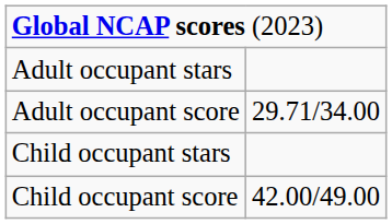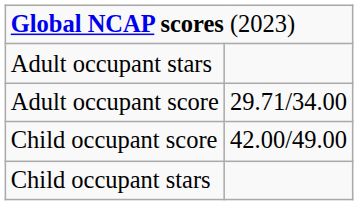 <table class="wikitable" align="right">
 <tr>
 <td colspan="2"><strong><a href='#'>Global NCAP</a> scores</strong> (2023)</td>
 </tr>
 <tr>
 <td>Adult occupant stars</td>
 <td></td>
 </tr>
 <tr>
 <td>Adult occupant score</td>
 <td>29.71/34.00</td>
 </tr>
 <tr>
+<td>Child occupant score</td>
+<td>42.00/49.00</td>
+</tr>
+<tr>
 <td>Child occupant stars</td>
 <td></td>
 </tr>
-<tr>
-<td>Child occupant score</td>
-<td>42.00/49.00</td>
-</tr>
 </table>
